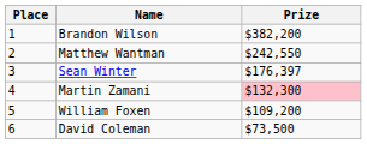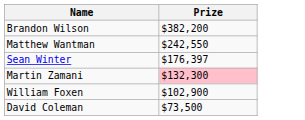 <table class="wikitable">
 <tr>
-<th width="50">Place</th>
 <th width="200">Name</th>
 <th width="125">Prize</th>
 </tr>
 <tr>
-<td>1</td>
 <td> Brandon Wilson</td>
 <td>$382,200</td>
 </tr>
 <tr>
-<td>2</td>
 <td> Matthew Wantman</td>
 <td>$242,550</td>
 </tr>
 <tr>
-<td>3</td>
 <td> <a href='#'>Sean Winter</a></td>
 <td>$176,397</td>
 </tr>
 <tr>
-<td>4</td>
 <td> Martin Zamani</td>
 <td style="background: pink;">$132,300</td>
 </tr>
 <tr>
-<td>5</td>
 <td> William Foxen</td>
-<td>$109,200</td>
+<td>$102,900</td>
 </tr>
 <tr>
-<td>6</td>
 <td> David Coleman</td>
 <td>$73,500</td>
 </tr>
 </table>
